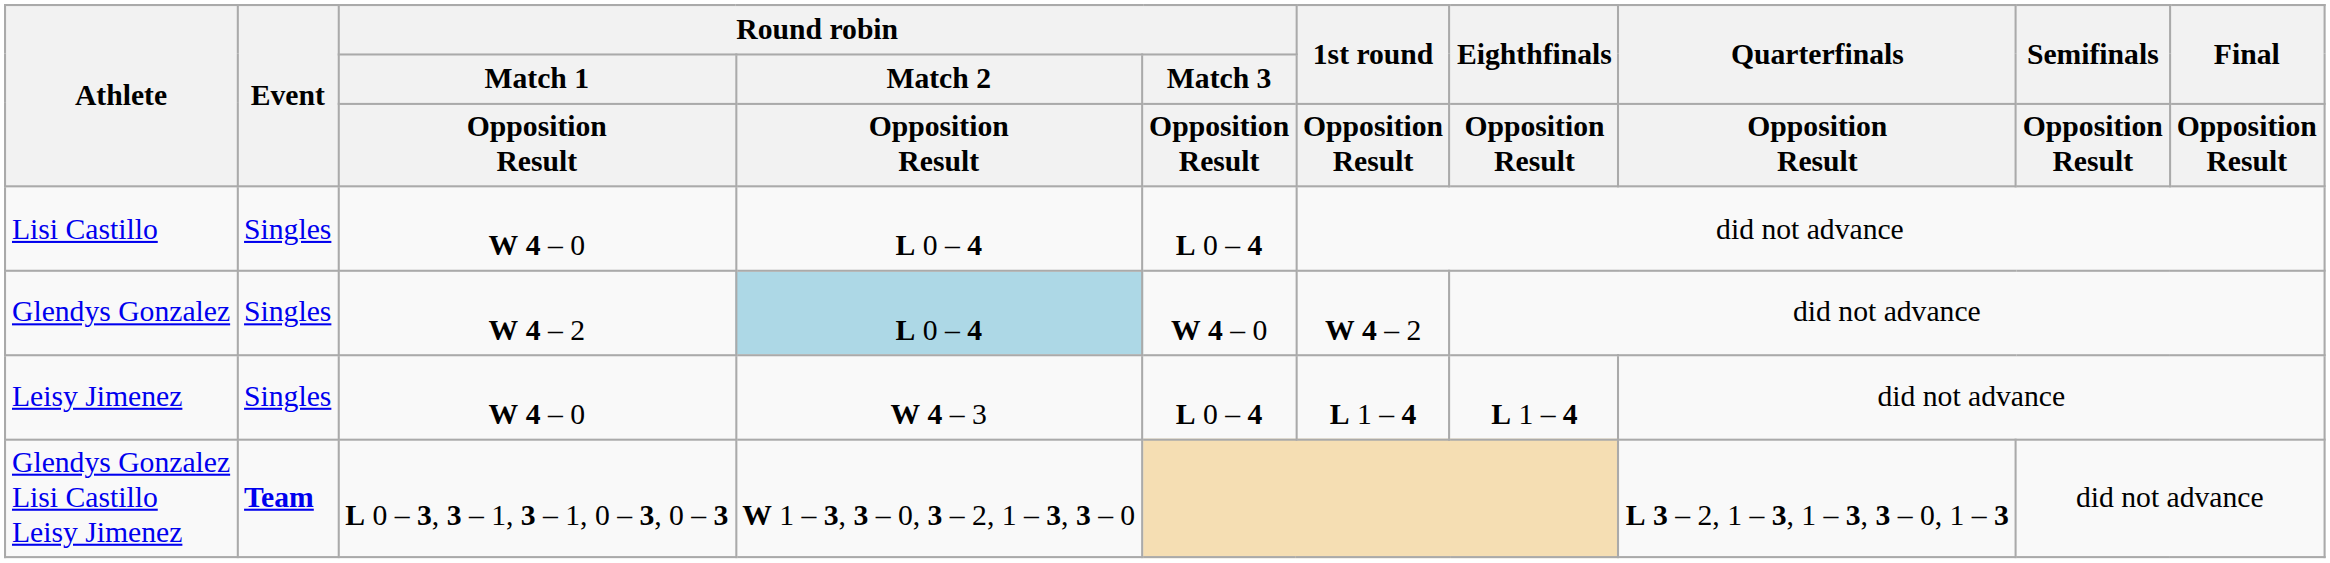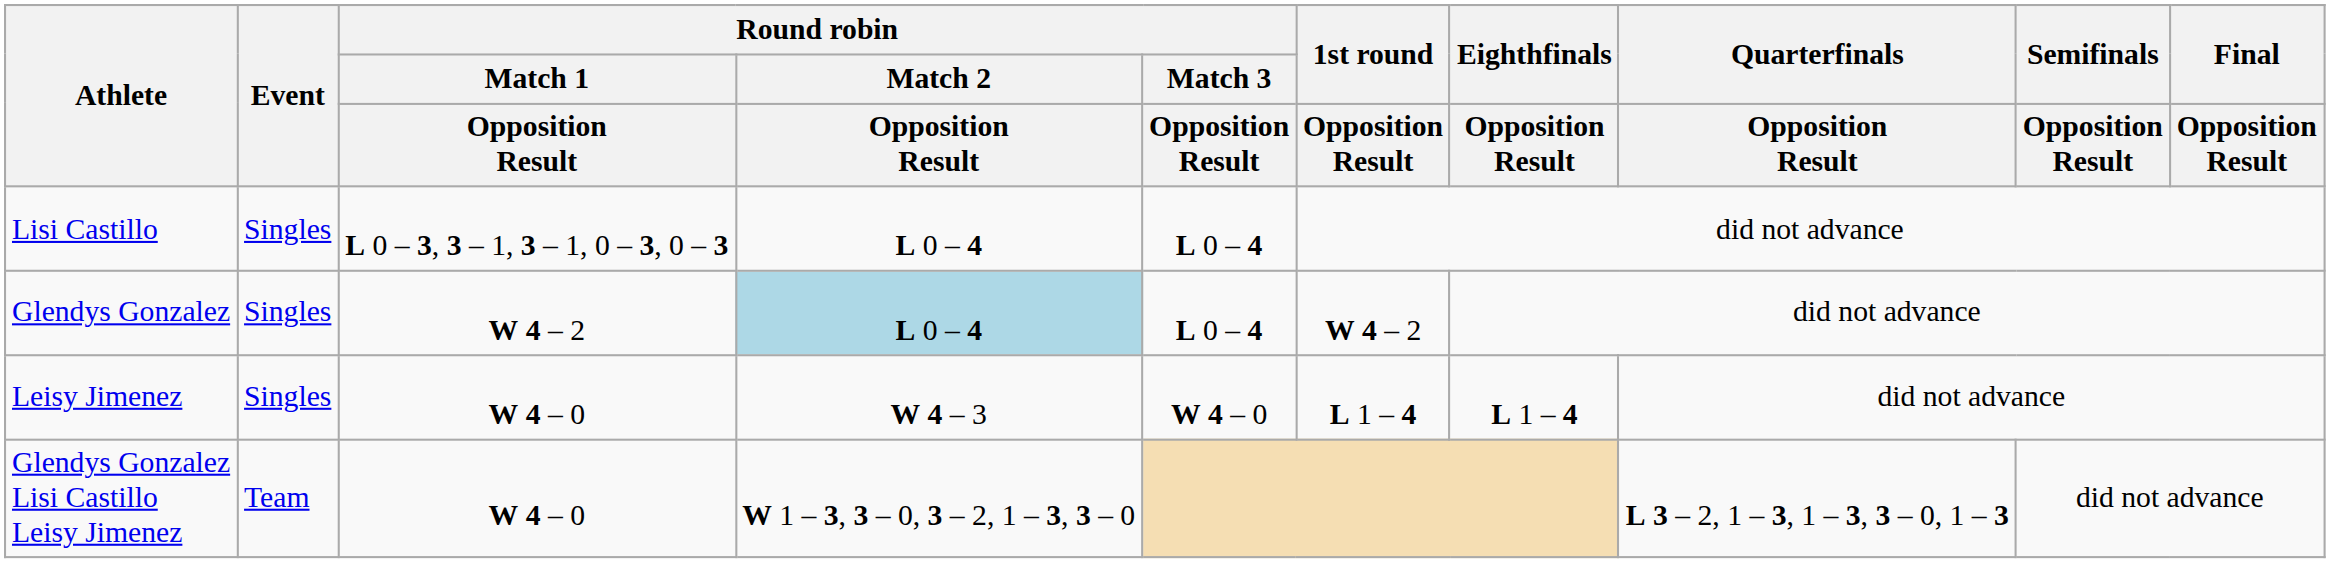 <table class="wikitable" style="font-size:90%">
 <tr>
 <th rowspan=3>Athlete</th>
 <th rowspan=3>Event</th>
 <th colspan=3>Round robin</th>
 <th rowspan=2>1st round</th>
 <th rowspan=2>Eighthfinals</th>
 <th rowspan=2>Quarterfinals</th>
 <th rowspan=2>Semifinals</th>
 <th rowspan=2>Final</th>
 </tr>
 <tr>
 <th>Match 1</th>
 <th>Match 2</th>
 <th>Match 3</th>
 </tr>
 <tr>
 <th>Opposition<br>Result</th>
 <th>Opposition<br>Result</th>
 <th>Opposition<br>Result</th>
 <th>Opposition<br>Result</th>
 <th>Opposition<br>Result</th>
 <th>Opposition<br>Result</th>
 <th>Opposition<br>Result</th>
 <th>Opposition<br>Result</th>
 </tr>
 <tr>
 <td><a href='#'>Lisi Castillo</a></td>
 <td><a href='#'>Singles</a></td>
-<td align=center><br><strong>W</strong> <strong>4</strong> – 0</td>
+<td align=center><br> <strong>L</strong> 0 – <strong>3</strong>, <strong>3</strong> – 1, <strong>3</strong> – 1, 0 – <strong>3</strong>, 0 – <strong>3</strong></td>
 <td align=center><br><strong>L</strong> 0 – <strong>4</strong></td>
 <td align=center><br><strong>L</strong> 0 – <strong>4</strong></td>
 <td align="center" colspan="7">did not advance</td>
 </tr>
 <tr>
 <td><a href='#'>Glendys Gonzalez</a></td>
 <td><a href='#'>Singles</a></td>
 <td align=center><br><strong>W</strong> <strong>4</strong> – 2</td>
 <td align=center style="background: lightblue;"><br><strong>L</strong> 0 – <strong>4</strong></td>
-<td align=center><br><strong>W</strong> <strong>4</strong> – 0</td>
+<td align=center><br><strong>L</strong> 0 – <strong>4</strong></td>
 <td align=center><br><strong>W</strong> <strong>4</strong> – 2</td>
 <td align="center" colspan="7">did not advance</td>
 </tr>
 <tr>
 <td><a href='#'>Leisy Jimenez</a></td>
 <td><a href='#'>Singles</a></td>
 <td align=center><br><strong>W</strong> <strong>4</strong> – 0</td>
 <td align=center><br><strong>W</strong> <strong>4</strong> – 3</td>
-<td align=center><br><strong>L</strong> 0 – <strong>4</strong></td>
+<td align=center><br><strong>W</strong> <strong>4</strong> – 0</td>
 <td align=center><br><strong>L</strong> 1 – <strong>4</strong></td>
 <td align=center><br><strong>L</strong> 1 – <strong>4</strong></td>
 <td align="center" colspan="7">did not advance</td>
 </tr>
 <tr>
 <td><a href='#'>Glendys Gonzalez</a><br><a href='#'>Lisi Castillo</a><br><a href='#'>Leisy Jimenez</a></td>
-<td><strong><a href='#'>Team</a></strong></td>
-<td align=center><br> <strong>L</strong> 0 – <strong>3</strong>, <strong>3</strong> – 1, <strong>3</strong> – 1, 0 – <strong>3</strong>, 0 – <strong>3</strong></td>
+<td><a href='#'>Team</a></td>
+<td align=center><br><strong>W</strong> <strong>4</strong> – 0</td>
 <td align=center><br> <strong>W</strong> 1 – <strong>3</strong>, <strong>3</strong> – 0, <strong>3</strong> – 2, 1 – <strong>3</strong>, <strong>3</strong> – 0</td>
 <td align=center bgcolor=wheat colspan=3></td>
 <td align=center><br> <strong>L</strong> <strong>3</strong> – 2, 1 – <strong>3</strong>, 1 – <strong>3</strong>, <strong>3</strong> – 0, 1 – <strong>3</strong></td>
 <td align="center" colspan="7">did not advance</td>
 </tr>
 </table>
